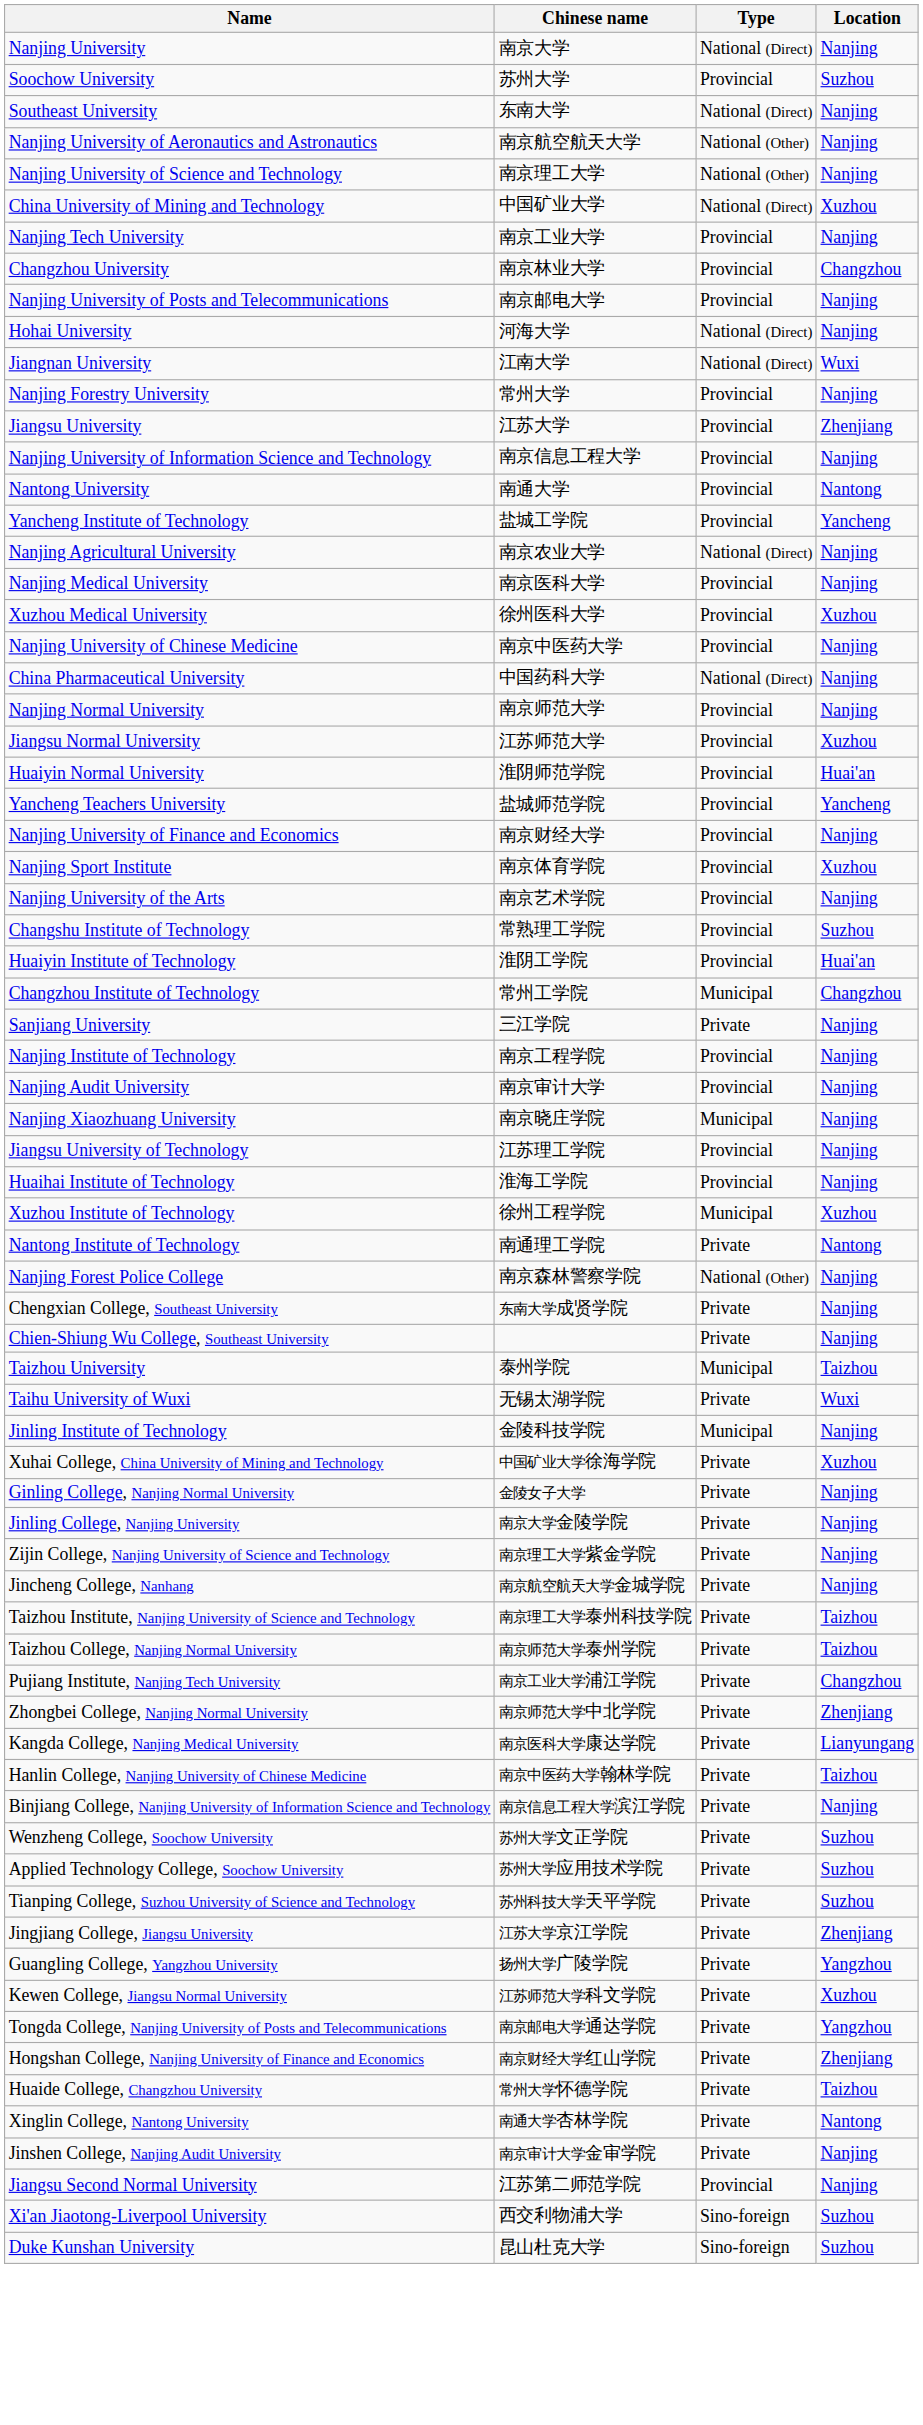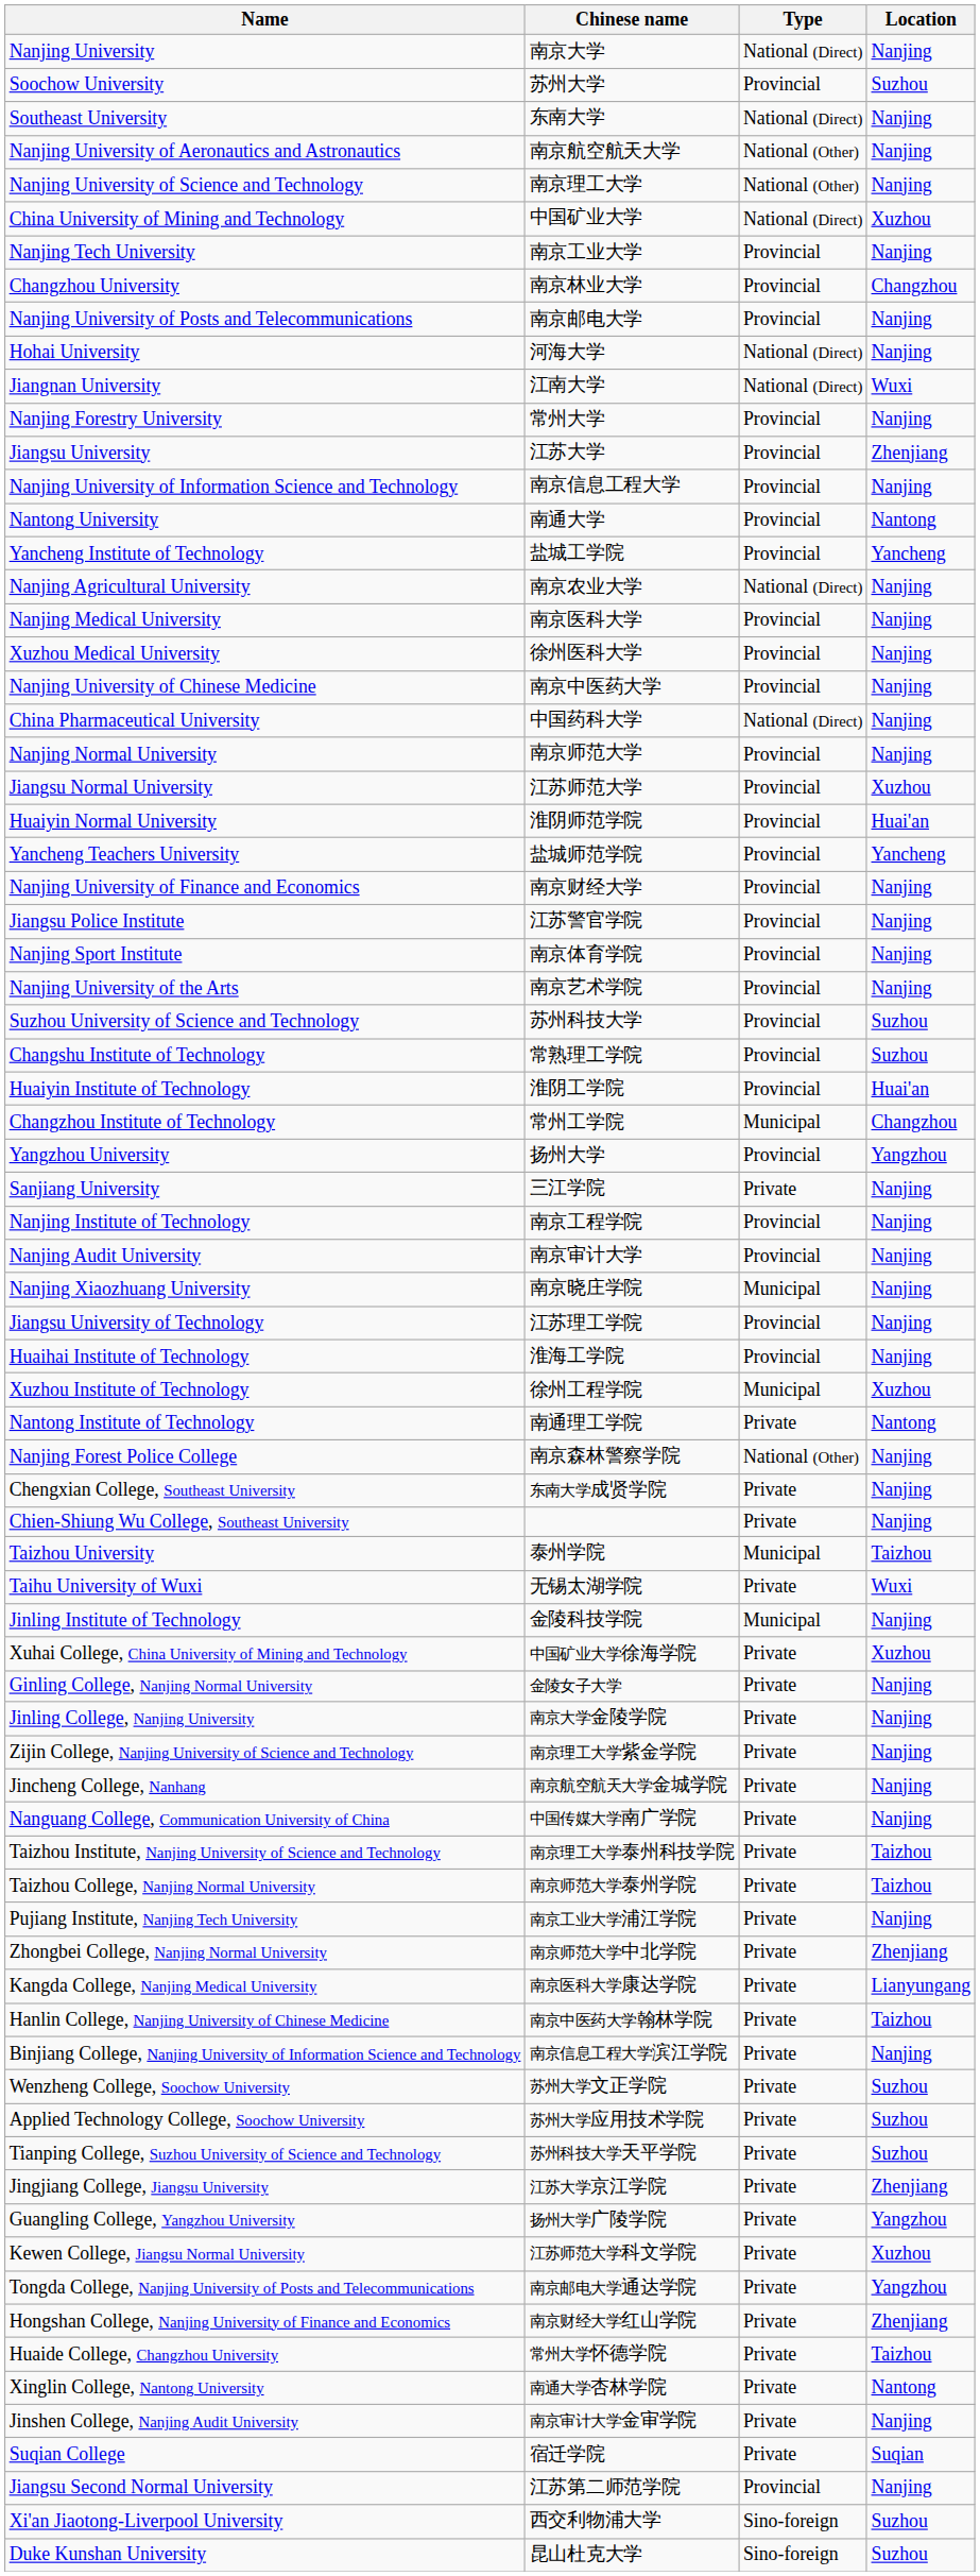 <table class="wikitable + sortable">
 <tr>
 <th>Name</th>
 <th>Chinese name</th>
 <th>Type</th>
 <th>Location</th>
 </tr>
 <tr>
 <td><a href='#'>Nanjing University</a></td>
 <td>南京大学</td>
 <td>National <small>(Direct)</small></td>
 <td><a href='#'>Nanjing</a></td>
 </tr>
 <tr>
 <td><a href='#'>Soochow University</a></td>
 <td>苏州大学</td>
 <td>Provincial</td>
 <td><a href='#'>Suzhou</a></td>
 </tr>
 <tr>
 <td><a href='#'>Southeast University</a></td>
 <td>东南大学</td>
 <td>National <small>(Direct)</small></td>
 <td><a href='#'>Nanjing</a></td>
 </tr>
 <tr>
 <td><a href='#'>Nanjing University of Aeronautics and Astronautics</a></td>
 <td>南京航空航天大学</td>
 <td>National <small>(Other)</small></td>
 <td><a href='#'>Nanjing</a></td>
 </tr>
 <tr>
 <td><a href='#'>Nanjing University of Science and Technology</a></td>
 <td>南京理工大学</td>
 <td>National <small>(Other)</small></td>
 <td><a href='#'>Nanjing</a></td>
 </tr>
 <tr>
 <td><a href='#'>China University of Mining and Technology</a></td>
 <td>中国矿业大学</td>
 <td>National <small>(Direct)</small></td>
 <td><a href='#'>Xuzhou</a></td>
 </tr>
 <tr>
 <td><a href='#'>Nanjing Tech University</a></td>
 <td>南京工业大学</td>
 <td>Provincial</td>
 <td><a href='#'>Nanjing</a></td>
 </tr>
 <tr>
 <td><a href='#'>Changzhou University</a></td>
 <td>南京林业大学</td>
 <td>Provincial</td>
 <td><a href='#'>Changzhou</a></td>
 </tr>
 <tr>
 <td><a href='#'>Nanjing University of Posts and Telecommunications</a></td>
 <td>南京邮电大学</td>
 <td>Provincial</td>
 <td><a href='#'>Nanjing</a></td>
 </tr>
 <tr>
 <td><a href='#'>Hohai University</a></td>
 <td>河海大学</td>
 <td>National <small>(Direct)</small></td>
 <td><a href='#'>Nanjing</a></td>
 </tr>
 <tr>
 <td><a href='#'>Jiangnan University</a></td>
 <td>江南大学</td>
 <td>National <small>(Direct)</small></td>
 <td><a href='#'>Wuxi</a></td>
 </tr>
 <tr>
 <td><a href='#'>Nanjing Forestry University</a></td>
 <td>常州大学</td>
 <td>Provincial</td>
 <td><a href='#'>Nanjing</a></td>
 </tr>
 <tr>
 <td><a href='#'>Jiangsu University</a></td>
 <td>江苏大学</td>
 <td>Provincial</td>
 <td><a href='#'>Zhenjiang</a></td>
 </tr>
 <tr>
 <td><a href='#'>Nanjing University of Information Science and Technology</a></td>
 <td>南京信息工程大学</td>
 <td>Provincial</td>
 <td><a href='#'>Nanjing</a></td>
 </tr>
 <tr>
 <td><a href='#'>Nantong University</a></td>
 <td>南通大学</td>
 <td>Provincial</td>
 <td><a href='#'>Nantong</a></td>
 </tr>
 <tr>
 <td><a href='#'>Yancheng Institute of Technology</a></td>
 <td>盐城工学院</td>
 <td>Provincial</td>
 <td><a href='#'>Yancheng</a></td>
 </tr>
 <tr>
 <td><a href='#'>Nanjing Agricultural University</a></td>
 <td>南京农业大学</td>
 <td>National <small>(Direct)</small></td>
 <td><a href='#'>Nanjing</a></td>
 </tr>
 <tr>
 <td><a href='#'>Nanjing Medical University</a></td>
 <td>南京医科大学</td>
 <td>Provincial</td>
 <td><a href='#'>Nanjing</a></td>
 </tr>
 <tr>
 <td><a href='#'>Xuzhou Medical University</a></td>
 <td>徐州医科大学</td>
 <td>Provincial</td>
-<td><a href='#'>Xuzhou</a></td>
+<td><a href='#'>Nanjing</a></td>
 </tr>
 <tr>
 <td><a href='#'>Nanjing University of Chinese Medicine</a></td>
 <td>南京中医药大学</td>
 <td>Provincial</td>
 <td><a href='#'>Nanjing</a></td>
 </tr>
 <tr>
 <td><a href='#'>China Pharmaceutical University</a></td>
 <td>中国药科大学</td>
 <td>National <small>(Direct)</small></td>
 <td><a href='#'>Nanjing</a></td>
 </tr>
 <tr>
 <td><a href='#'>Nanjing Normal University</a></td>
 <td>南京师范大学</td>
 <td>Provincial</td>
 <td><a href='#'>Nanjing</a></td>
 </tr>
 <tr>
 <td><a href='#'>Jiangsu Normal University</a></td>
 <td>江苏师范大学</td>
 <td>Provincial</td>
 <td><a href='#'>Xuzhou</a></td>
 </tr>
 <tr>
 <td><a href='#'>Huaiyin Normal University</a></td>
 <td>淮阴师范学院</td>
 <td>Provincial</td>
 <td><a href='#'>Huai'an</a></td>
 </tr>
 <tr>
 <td><a href='#'>Yancheng Teachers University</a></td>
 <td>盐城师范学院</td>
 <td>Provincial</td>
 <td><a href='#'>Yancheng</a></td>
 </tr>
 <tr>
 <td><a href='#'>Nanjing University of Finance and Economics</a></td>
 <td>南京财经大学</td>
 <td>Provincial</td>
 <td><a href='#'>Nanjing</a></td>
 </tr>
 <tr>
+<td><a href='#'>Jiangsu Police Institute</a></td>
+<td>江苏警官学院</td>
+<td>Provincial</td>
+<td><a href='#'>Nanjing</a></td>
+</tr>
+<tr>
 <td><a href='#'>Nanjing Sport Institute</a></td>
 <td>南京体育学院</td>
 <td>Provincial</td>
-<td><a href='#'>Xuzhou</a></td>
+<td><a href='#'>Nanjing</a></td>
 </tr>
 <tr>
 <td><a href='#'>Nanjing University of the Arts</a></td>
 <td>南京艺术学院</td>
 <td>Provincial</td>
 <td><a href='#'>Nanjing</a></td>
+</tr>
+<tr>
+<td><a href='#'>Suzhou University of Science and Technology</a></td>
+<td>苏州科技大学</td>
+<td>Provincial</td>
+<td><a href='#'>Suzhou</a></td>
 </tr>
 <tr>
 <td><a href='#'>Changshu Institute of Technology</a></td>
 <td>常熟理工学院</td>
 <td>Provincial</td>
 <td><a href='#'>Suzhou</a></td>
 </tr>
 <tr>
 <td><a href='#'>Huaiyin Institute of Technology</a></td>
 <td>淮阴工学院</td>
 <td>Provincial</td>
 <td><a href='#'>Huai'an</a></td>
 </tr>
 <tr>
 <td><a href='#'>Changzhou Institute of Technology</a></td>
 <td>常州工学院</td>
 <td>Municipal</td>
 <td><a href='#'>Changzhou</a></td>
+</tr>
+<tr>
+<td><a href='#'>Yangzhou University</a></td>
+<td>扬州大学</td>
+<td>Provincial</td>
+<td><a href='#'>Yangzhou</a></td>
 </tr>
 <tr>
 <td><a href='#'>Sanjiang University</a></td>
 <td>三江学院</td>
 <td>Private</td>
 <td><a href='#'>Nanjing</a></td>
 </tr>
 <tr>
 <td><a href='#'>Nanjing Institute of Technology</a></td>
 <td>南京工程学院</td>
 <td>Provincial</td>
 <td><a href='#'>Nanjing</a></td>
 </tr>
 <tr>
 <td><a href='#'>Nanjing Audit University</a></td>
 <td>南京审计大学</td>
 <td>Provincial</td>
 <td><a href='#'>Nanjing</a></td>
 </tr>
 <tr>
 <td><a href='#'>Nanjing Xiaozhuang University</a></td>
 <td>南京晓庄学院</td>
 <td>Municipal</td>
 <td><a href='#'>Nanjing</a></td>
 </tr>
 <tr>
 <td><a href='#'>Jiangsu University of Technology</a></td>
 <td>江苏理工学院</td>
 <td>Provincial</td>
 <td><a href='#'>Nanjing</a></td>
 </tr>
 <tr>
 <td><a href='#'>Huaihai Institute of Technology</a></td>
 <td>淮海工学院</td>
 <td>Provincial</td>
 <td><a href='#'>Nanjing</a></td>
 </tr>
 <tr>
 <td><a href='#'>Xuzhou Institute of Technology</a></td>
 <td>徐州工程学院</td>
 <td>Municipal</td>
 <td><a href='#'>Xuzhou</a></td>
 </tr>
 <tr>
 <td><a href='#'>Nantong Institute of Technology</a></td>
 <td>南通理工学院</td>
 <td>Private</td>
 <td><a href='#'>Nantong</a></td>
 </tr>
 <tr>
 <td><a href='#'>Nanjing Forest Police College</a></td>
 <td>南京森林警察学院</td>
 <td>National <small>(Other)</small></td>
 <td><a href='#'>Nanjing</a></td>
 </tr>
 <tr>
 <td>Chengxian College, <small><a href='#'>Southeast University</a></small></td>
 <td><small>东南大学</small>成贤学院</td>
 <td>Private</td>
 <td><a href='#'>Nanjing</a></td>
 </tr>
 <tr>
 <td><a href='#'>Chien-Shiung Wu College</a>, <small><a href='#'>Southeast University</a></small></td>
 <td></td>
 <td>Private</td>
 <td><a href='#'>Nanjing</a></td>
 </tr>
 <tr>
 <td><a href='#'>Taizhou University</a></td>
 <td>泰州学院</td>
 <td>Municipal</td>
 <td><a href='#'>Taizhou</a></td>
 </tr>
 <tr>
 <td><a href='#'>Taihu University of Wuxi</a></td>
 <td>无锡太湖学院</td>
 <td>Private</td>
 <td><a href='#'>Wuxi</a></td>
 </tr>
 <tr>
 <td><a href='#'>Jinling Institute of Technology</a></td>
 <td>金陵科技学院</td>
 <td>Municipal</td>
 <td><a href='#'>Nanjing</a></td>
 </tr>
 <tr>
 <td>Xuhai College, <small><a href='#'>China University of Mining and Technology</a></small></td>
 <td><small>中国矿业大学</small>徐海学院</td>
 <td>Private</td>
 <td><a href='#'>Xuzhou</a></td>
 </tr>
 <tr>
 <td><a href='#'>Ginling College</a>, <small><a href='#'>Nanjing Normal University</a></small></td>
 <td><small>金陵女子大学</small></td>
 <td>Private</td>
 <td><a href='#'>Nanjing</a></td>
 </tr>
 <tr>
 <td><a href='#'>Jinling College</a>, <small><a href='#'>Nanjing University</a></small></td>
 <td><small>南京大学</small>金陵学院</td>
 <td>Private</td>
 <td><a href='#'>Nanjing</a></td>
 </tr>
 <tr>
 <td>Zijin College, <small><a href='#'>Nanjing University of Science and Technology</a></small></td>
 <td><small>南京理工大学</small>紫金学院</td>
 <td>Private</td>
 <td><a href='#'>Nanjing</a></td>
 </tr>
 <tr>
 <td>Jincheng College, <small><a href='#'>Nanhang</a></small></td>
 <td><small>南京航空航天大学</small>金城学院</td>
 <td>Private</td>
 <td><a href='#'>Nanjing</a></td>
 </tr>
 <tr>
+<td><a href='#'>Nanguang College</a>, <small><a href='#'>Communication University of China</a></small></td>
+<td><small>中国传媒大学</small>南广学院</td>
+<td>Private</td>
+<td><a href='#'>Nanjing</a></td>
+</tr>
+<tr>
 <td>Taizhou Institute, <small><a href='#'>Nanjing University of Science and Technology</a></small></td>
 <td><small>南京理工大学</small>泰州科技学院</td>
 <td>Private</td>
 <td><a href='#'>Taizhou</a></td>
 </tr>
 <tr>
 <td>Taizhou College, <small><a href='#'>Nanjing Normal University</a></small></td>
 <td><small>南京师范大学</small>泰州学院</td>
 <td>Private</td>
 <td><a href='#'>Taizhou</a></td>
 </tr>
 <tr>
 <td>Pujiang Institute, <small><a href='#'>Nanjing Tech University</a></small></td>
 <td><small>南京工业大学</small>浦江学院</td>
 <td>Private</td>
-<td><a href='#'>Changzhou</a></td>
+<td><a href='#'>Nanjing</a></td>
 </tr>
 <tr>
 <td>Zhongbei College, <small><a href='#'>Nanjing Normal University</a></small></td>
 <td><small>南京师范大学</small>中北学院</td>
 <td>Private</td>
 <td><a href='#'>Zhenjiang</a></td>
 </tr>
 <tr>
 <td>Kangda College, <small><a href='#'>Nanjing Medical University</a></small></td>
 <td><small>南京医科大学</small>康达学院</td>
 <td>Private</td>
 <td><a href='#'>Lianyungang</a></td>
 </tr>
 <tr>
 <td>Hanlin College, <small><a href='#'>Nanjing University of Chinese Medicine</a></small></td>
 <td><small>南京中医药大学</small>翰林学院</td>
 <td>Private</td>
 <td><a href='#'>Taizhou</a></td>
 </tr>
 <tr>
 <td>Binjiang College, <small><a href='#'>Nanjing University of Information Science and Technology</a></small></td>
 <td><small>南京信息工程大学</small>滨江学院</td>
 <td>Private</td>
 <td><a href='#'>Nanjing</a></td>
 </tr>
 <tr>
 <td>Wenzheng College, <small><a href='#'>Soochow University</a></small></td>
 <td><small>苏州大学</small>文正学院</td>
 <td>Private</td>
 <td><a href='#'>Suzhou</a></td>
 </tr>
 <tr>
 <td>Applied Technology College, <small><a href='#'>Soochow University</a></small></td>
 <td><small>苏州大学</small>应用技术学院</td>
 <td>Private</td>
 <td><a href='#'>Suzhou</a></td>
 </tr>
 <tr>
 <td>Tianping College, <small><a href='#'>Suzhou University of Science and Technology</a></small></td>
 <td><small>苏州科技大学</small>天平学院</td>
 <td>Private</td>
 <td><a href='#'>Suzhou</a></td>
 </tr>
 <tr>
 <td>Jingjiang College, <small><a href='#'>Jiangsu University</a></small></td>
 <td><small>江苏大学</small>京江学院</td>
 <td>Private</td>
 <td><a href='#'>Zhenjiang</a></td>
 </tr>
 <tr>
 <td>Guangling College, <small><a href='#'>Yangzhou University</a></small></td>
 <td><small>扬州大学</small>广陵学院</td>
 <td>Private</td>
 <td><a href='#'>Yangzhou</a></td>
 </tr>
 <tr>
 <td>Kewen College, <small><a href='#'>Jiangsu Normal University</a></small></td>
 <td><small>江苏师范大学</small>科文学院</td>
 <td>Private</td>
 <td><a href='#'>Xuzhou</a></td>
 </tr>
 <tr>
 <td>Tongda College, <small><a href='#'>Nanjing University of Posts and Telecommunications</a></small></td>
 <td><small>南京邮电大学</small>通达学院</td>
 <td>Private</td>
 <td><a href='#'>Yangzhou</a></td>
 </tr>
 <tr>
 <td>Hongshan College, <small><a href='#'>Nanjing University of Finance and Economics</a></small></td>
 <td><small>南京财经大学</small>红山学院</td>
 <td>Private</td>
 <td><a href='#'>Zhenjiang</a></td>
 </tr>
 <tr>
 <td>Huaide College, <small><a href='#'>Changzhou University</a></small></td>
 <td><small>常州大学</small>怀德学院</td>
 <td>Private</td>
 <td><a href='#'>Taizhou</a></td>
 </tr>
 <tr>
 <td>Xinglin College, <small><a href='#'>Nantong University</a></small></td>
 <td><small>南通大学</small>杏林学院</td>
 <td>Private</td>
 <td><a href='#'>Nantong</a></td>
 </tr>
 <tr>
 <td>Jinshen College, <small><a href='#'>Nanjing Audit University</a></small></td>
 <td><small>南京审计大学</small>金审学院</td>
 <td>Private</td>
 <td><a href='#'>Nanjing</a></td>
 </tr>
 <tr>
+<td><a href='#'>Suqian College</a></td>
+<td>宿迁学院</td>
+<td>Private</td>
+<td><a href='#'>Suqian</a></td>
+</tr>
+<tr>
 <td><a href='#'>Jiangsu Second Normal University</a></td>
 <td>江苏第二师范学院</td>
 <td>Provincial</td>
 <td><a href='#'>Nanjing</a></td>
 </tr>
 <tr>
 <td><a href='#'>Xi'an Jiaotong-Liverpool University</a></td>
 <td>西交利物浦大学</td>
 <td>Sino-foreign</td>
 <td><a href='#'>Suzhou</a></td>
 </tr>
 <tr>
 <td><a href='#'>Duke Kunshan University</a></td>
 <td>昆山杜克大学</td>
 <td>Sino-foreign</td>
 <td><a href='#'>Suzhou</a></td>
 </tr>
 </table>
